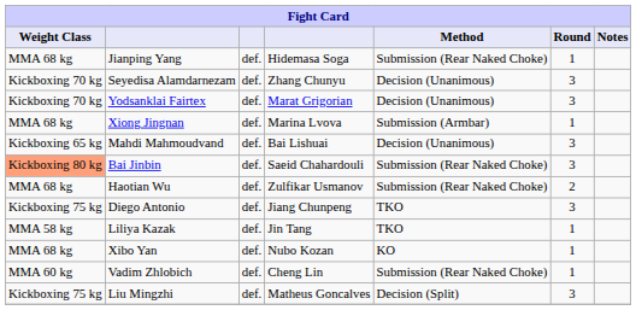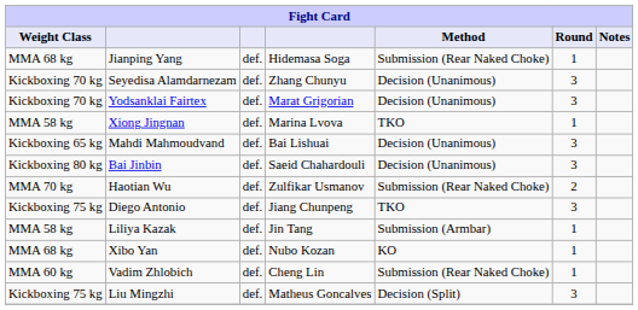 <table class="wikitable" style="font-size: 80%;">
 <tr>
 <th colspan="8" style="background-color: #ccf; color: #000080; text-align: center;"><strong>Fight Card</strong></th>
 </tr>
 <tr>
 <th colspan="1" style="background-color: #E6E8FA; color: #000000; text-align: center;">Weight Class</th>
 <th colspan="1" style="background-color: #E6E8FA; color: #000000; text-align: center;"></th>
 <th colspan="1" style="background-color: #E6E8FA; color: #000000; text-align: center;"></th>
 <th colspan="1" style="background-color: #E6E8FA; color: #000000; text-align: center;"></th>
 <th colspan="1" style="background-color: #E6E8FA; color: #000000; text-align: center;">Method</th>
 <th colspan="1" style="background-color: #E6E8FA; color: #000000; text-align: center;">Round</th>
 <th colspan="1" style="background-color: #E6E8FA; color: #000000; text-align: center;">Notes</th>
 </tr>
 <tr>
 <td>MMA 68 kg</td>
 <td> Jianping Yang</td>
 <td align=center>def.</td>
 <td> Hidemasa Soga</td>
 <td>Submission (Rear Naked Choke)</td>
 <td align=center>1</td>
 <td></td>
 </tr>
 <tr>
 <td>Kickboxing 70 kg</td>
 <td> Seyedisa Alamdarnezam</td>
 <td align=center>def.</td>
 <td> Zhang Chunyu</td>
 <td>Decision (Unanimous)</td>
 <td align=center>3</td>
 <td></td>
 </tr>
 <tr>
 <td>Kickboxing 70 kg</td>
 <td> <a href='#'>Yodsanklai Fairtex</a></td>
 <td align=center>def.</td>
 <td> <a href='#'>Marat Grigorian</a></td>
 <td>Decision (Unanimous)</td>
 <td align=center>3</td>
 <td></td>
 </tr>
 <tr>
-<td>MMA 68 kg</td>
+<td>MMA 58 kg</td>
 <td> <a href='#'>Xiong Jingnan</a></td>
 <td align=center>def.</td>
 <td> Marina Lvova</td>
-<td>Submission (Armbar)</td>
+<td>TKO</td>
 <td align=center>1</td>
 <td></td>
 </tr>
 <tr>
 <td>Kickboxing 65 kg</td>
 <td> Mahdi Mahmoudvand</td>
 <td align=center>def.</td>
 <td> Bai Lishuai</td>
 <td>Decision (Unanimous)</td>
 <td align=center>3</td>
 <td></td>
 </tr>
 <tr>
-<td style="background: lightsalmon;">Kickboxing 80 kg</td>
+<td>Kickboxing 80 kg</td>
 <td> <a href='#'>Bai Jinbin</a></td>
 <td align=center>def.</td>
 <td> Saeid Chahardouli</td>
-<td>Submission (Rear Naked Choke)</td>
+<td>Decision (Unanimous)</td>
 <td align=center>3</td>
 <td></td>
 </tr>
 <tr>
-<td>MMA 68 kg</td>
+<td>MMA 70 kg</td>
 <td> Haotian Wu</td>
 <td align=center>def.</td>
 <td> Zulfikar Usmanov</td>
 <td>Submission (Rear Naked Choke)</td>
 <td align=center>2</td>
 <td></td>
 </tr>
 <tr>
 <td>Kickboxing 75 kg</td>
 <td> Diego Antonio</td>
 <td align=center>def.</td>
 <td> Jiang Chunpeng</td>
 <td>TKO</td>
 <td align=center>3</td>
 <td></td>
 </tr>
 <tr>
 <td>MMA 58 kg</td>
 <td> Liliya Kazak</td>
 <td align=center>def.</td>
 <td> Jin Tang</td>
-<td>TKO</td>
+<td>Submission (Armbar)</td>
 <td align=center>1</td>
 <td></td>
 </tr>
 <tr>
 <td>MMA 68 kg</td>
 <td> Xibo Yan</td>
 <td align=center>def.</td>
 <td> Nubo Kozan</td>
 <td>KO</td>
 <td align=center>1</td>
 <td></td>
 </tr>
 <tr>
 <td>MMA 60 kg</td>
 <td> Vadim Zhlobich</td>
 <td align=center>def.</td>
 <td> Cheng Lin</td>
 <td>Submission (Rear Naked Choke)</td>
 <td align=center>1</td>
 <td></td>
 </tr>
 <tr>
 <td>Kickboxing 75 kg</td>
 <td> Liu Mingzhi</td>
 <td align=center>def.</td>
 <td> Matheus Goncalves</td>
 <td>Decision (Split)</td>
 <td align=center>3</td>
 <td></td>
 </tr>
 <tr>
 </tr>
 </table>
